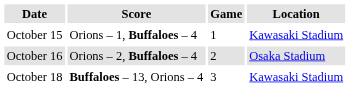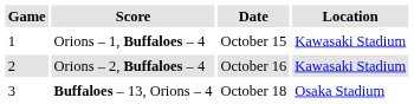 <table border="0" cellspacing="3" cellpadding="3">
 <tr style="background: #e3e3e3;">
+<th>Game</th>
+<th>Score</th>
 <th>Date</th>
-<th>Score</th>
-<th>Game</th>
 <th>Location</th>
 </tr>
 <tr>
+<td>1</td>
+<td>Orions – 1, <strong>Buffaloes</strong> – 4</td>
 <td>October 15</td>
-<td>Orions – 1, <strong>Buffaloes</strong> – 4</td>
-<td>1</td>
 <td><a href='#'>Kawasaki Stadium</a></td>
 </tr>
 <tr style="background: #e3e3e3;">
+<td>2</td>
+<td>Orions – 2, <strong>Buffaloes</strong> – 4</td>
 <td>October 16</td>
-<td>Orions – 2, <strong>Buffaloes</strong> – 4</td>
-<td>2</td>
+<td><a href='#'>Kawasaki Stadium</a></td>
+</tr>
+<tr>
+<td>3</td>
+<td><strong>Buffaloes</strong> – 13, Orions – 4</td>
+<td>October 18</td>
 <td><a href='#'>Osaka Stadium</a></td>
 </tr>
-<tr>
-<td>October 18</td>
-<td><strong>Buffaloes</strong> – 13, Orions – 4</td>
-<td>3</td>
-<td><a href='#'>Kawasaki Stadium</a></td>
-</tr>
 </table>
